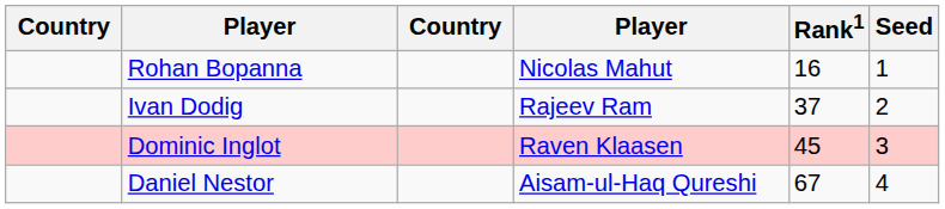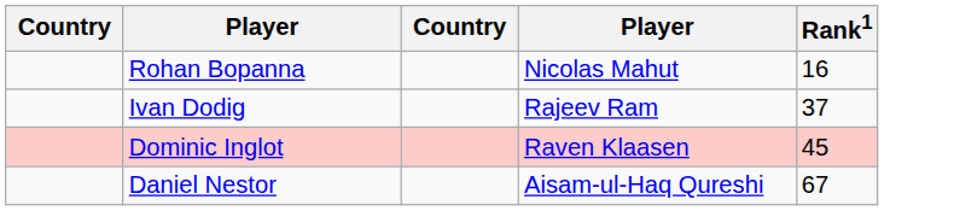 <table class="sortable wikitable">
 <tr>
 <th width="70">Country</th>
 <th width="175">Player</th>
 <th width="70">Country</th>
 <th width="175">Player</th>
 <th>Rank<sup>1</sup></th>
-<th>Seed</th>
 </tr>
 <tr>
 <td></td>
 <td><a href='#'>Rohan Bopanna</a></td>
 <td></td>
 <td><a href='#'>Nicolas Mahut</a></td>
 <td>16</td>
-<td>1</td>
 </tr>
 <tr>
 <td></td>
 <td><a href='#'>Ivan Dodig</a></td>
 <td></td>
 <td><a href='#'>Rajeev Ram</a></td>
 <td>37</td>
-<td>2</td>
 </tr>
 <tr style="background:#fcc;">
 <td></td>
 <td><a href='#'>Dominic Inglot</a></td>
 <td></td>
 <td><a href='#'>Raven Klaasen</a></td>
 <td>45</td>
-<td>3</td>
 </tr>
 <tr>
 <td></td>
 <td><a href='#'>Daniel Nestor</a></td>
 <td></td>
 <td><a href='#'>Aisam-ul-Haq Qureshi</a></td>
 <td>67</td>
-<td>4</td>
 </tr>
 </table>
